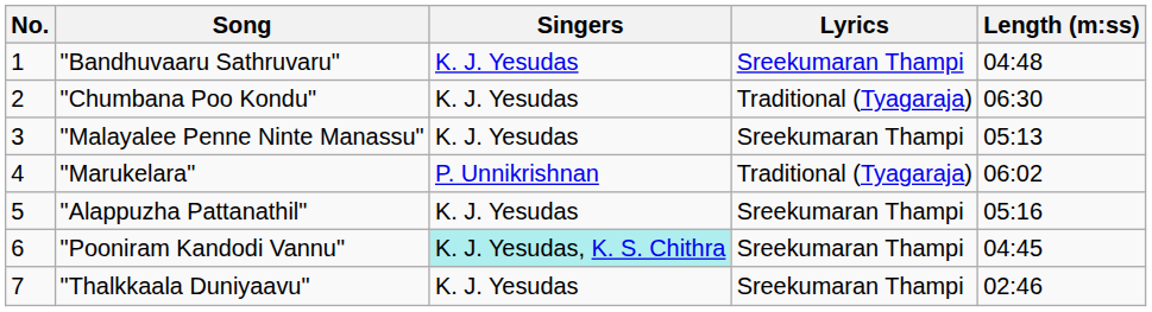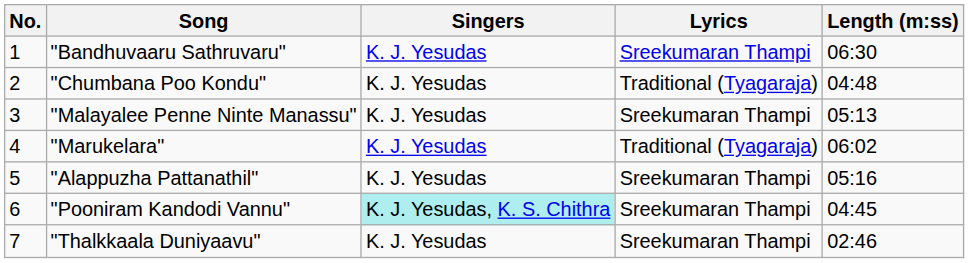 <table class="wikitable" style="font-size:95%;">
 <tr>
 <th>No.</th>
 <th>Song</th>
 <th>Singers</th>
 <th>Lyrics</th>
 <th>Length (m:ss)</th>
 </tr>
 <tr>
 <td>1</td>
 <td>"Bandhuvaaru Sathruvaru"</td>
 <td><a href='#'>K. J. Yesudas</a></td>
 <td><a href='#'>Sreekumaran Thampi</a></td>
-<td>04:48</td>
+<td>06:30</td>
 </tr>
 <tr>
 <td>2</td>
 <td>"Chumbana Poo Kondu"</td>
 <td>K. J. Yesudas</td>
 <td>Traditional (<a href='#'>Tyagaraja</a>)</td>
-<td>06:30</td>
+<td>04:48</td>
 </tr>
 <tr>
 <td>3</td>
 <td>"Malayalee Penne Ninte Manassu"</td>
 <td>K. J. Yesudas</td>
 <td>Sreekumaran Thampi</td>
 <td>05:13</td>
 </tr>
 <tr>
 <td>4</td>
 <td>"Marukelara"</td>
-<td><a href='#'>P. Unnikrishnan</a></td>
+<td><a href='#'>K. J. Yesudas</a></td>
 <td>Traditional (<a href='#'>Tyagaraja</a>)</td>
 <td>06:02</td>
 </tr>
 <tr>
 <td>5</td>
 <td>"Alappuzha Pattanathil"</td>
 <td>K. J. Yesudas</td>
 <td>Sreekumaran Thampi</td>
 <td>05:16</td>
 </tr>
 <tr>
 <td>6</td>
 <td>"Pooniram Kandodi Vannu"</td>
 <td style="background: paleturquoise;">K. J. Yesudas, <a href='#'>K. S. Chithra</a></td>
 <td>Sreekumaran Thampi</td>
 <td>04:45</td>
 </tr>
 <tr>
 <td>7</td>
 <td>"Thalkkaala Duniyaavu"</td>
 <td>K. J. Yesudas</td>
 <td>Sreekumaran Thampi</td>
 <td>02:46</td>
 </tr>
 </table>
